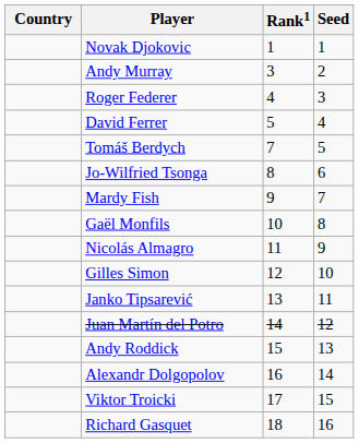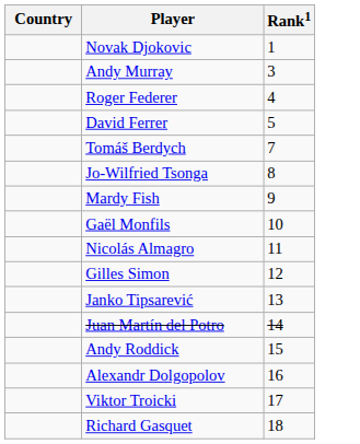 <table class="sortable wikitable">
 <tr>
 <th width=70>Country</th>
 <th width=175>Player</th>
 <th>Rank<sup>1</sup></th>
-<th>Seed</th>
 </tr>
 <tr>
 <td></td>
 <td><a href='#'>Novak Djokovic</a></td>
-<td>1</td>
 <td>1</td>
 </tr>
 <tr>
 <td></td>
 <td><a href='#'>Andy Murray</a></td>
 <td>3</td>
-<td>2</td>
 </tr>
 <tr>
 <td></td>
 <td><a href='#'>Roger Federer</a></td>
 <td>4</td>
-<td>3</td>
 </tr>
 <tr>
 <td></td>
 <td><a href='#'>David Ferrer</a></td>
 <td>5</td>
-<td>4</td>
 </tr>
 <tr>
 <td></td>
 <td><a href='#'>Tomáš Berdych</a></td>
 <td>7</td>
-<td>5</td>
 </tr>
 <tr>
 <td></td>
 <td><a href='#'>Jo-Wilfried Tsonga</a></td>
 <td>8</td>
-<td>6</td>
 </tr>
 <tr>
 <td></td>
 <td><a href='#'>Mardy Fish</a></td>
 <td>9</td>
-<td>7</td>
 </tr>
 <tr>
 <td></td>
 <td><a href='#'>Gaël Monfils</a></td>
 <td>10</td>
-<td>8</td>
 </tr>
 <tr>
 <td></td>
 <td><a href='#'>Nicolás Almagro</a></td>
 <td>11</td>
-<td>9</td>
 </tr>
 <tr>
 <td></td>
 <td><a href='#'>Gilles Simon</a></td>
 <td>12</td>
-<td>10</td>
 </tr>
 <tr>
 <td></td>
 <td><a href='#'>Janko Tipsarević</a></td>
 <td>13</td>
-<td>11</td>
 </tr>
 <tr>
 <td></td>
 <td><s><a href='#'>Juan Martín del Potro</a></s></td>
 <td><s>14</s></td>
-<td><s>12</s></td>
 </tr>
 <tr>
 <td></td>
 <td><a href='#'>Andy Roddick</a></td>
 <td>15</td>
-<td>13</td>
 </tr>
 <tr>
 <td></td>
 <td><a href='#'>Alexandr Dolgopolov</a></td>
 <td>16</td>
-<td>14</td>
 </tr>
 <tr>
 <td></td>
 <td><a href='#'>Viktor Troicki</a></td>
 <td>17</td>
-<td>15</td>
 </tr>
 <tr>
 <td></td>
 <td><a href='#'>Richard Gasquet</a></td>
 <td>18</td>
-<td>16<br></td>
 </tr>
 </table>
